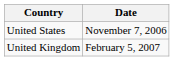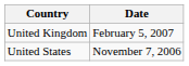 <table class="wikitable">
 <tr>
 <th>Country</th>
 <th>Date</th>
 </tr>
 <tr>
+<td>United Kingdom</td>
+<td>February 5, 2007</td>
+</tr>
+<tr>
 <td>United States</td>
 <td>November 7, 2006</td>
 </tr>
-<tr>
-<td>United Kingdom</td>
-<td>February 5, 2007</td>
-</tr>
 </table>
